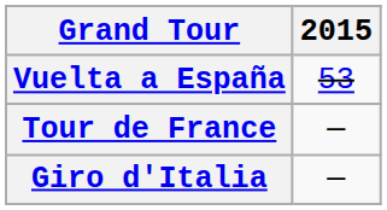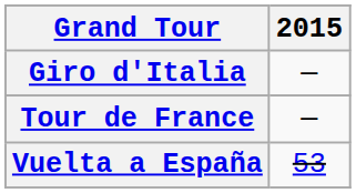 <table class="wikitable plainrowheaders">
 <tr>
 <th scope="col"><a href='#'>Grand Tour</a></th>
 <th scope="col">2015</th>
 </tr>
 <tr style="text-align:center;">
-<th scope="row"> <a href='#'>Vuelta a España</a></th>
-<td><s><a href='#'>53</a></s></td>
+<th scope="row"> <a href='#'>Giro d'Italia</a></th>
+<td>—</td>
 </tr>
 <tr style="text-align:center;">
 <th scope="row"> <a href='#'>Tour de France</a></th>
 <td>—</td>
 </tr>
 <tr style="text-align:center;">
-<th scope="row"> <a href='#'>Giro d'Italia</a></th>
-<td>—</td>
+<th scope="row"> <a href='#'>Vuelta a España</a></th>
+<td><s><a href='#'>53</a></s></td>
 </tr>
 </table>
